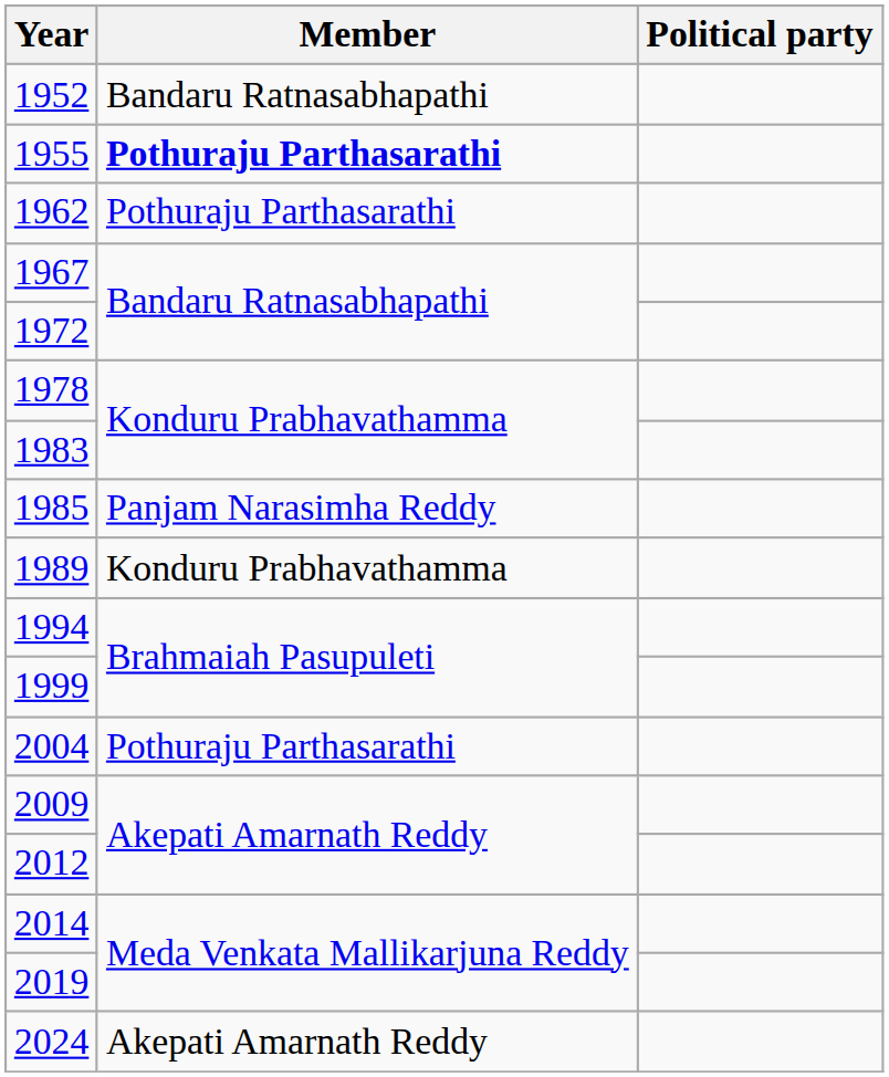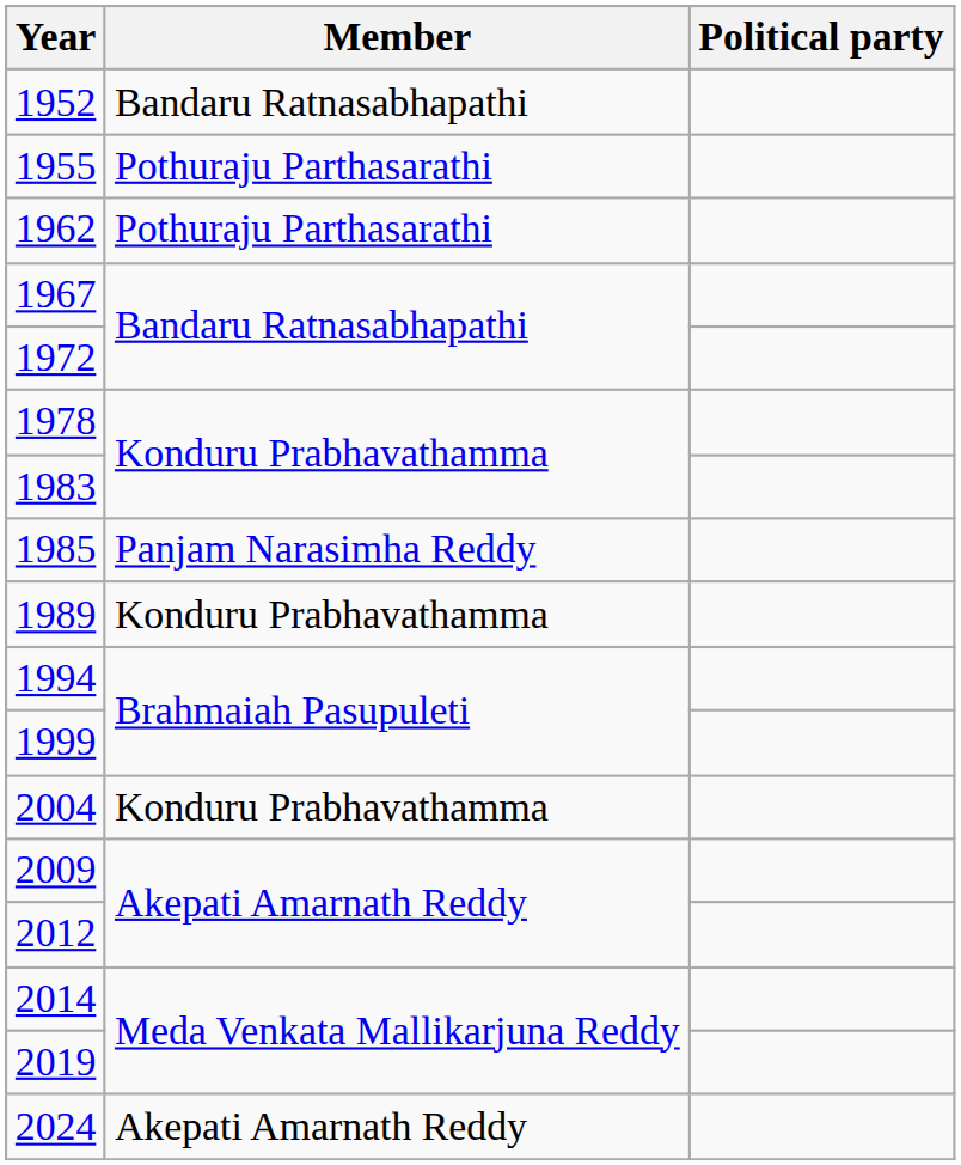 <table class="wikitable sortable">
 <tr>
 <th>Year</th>
 <th>Member</th>
 <th colspan="2">Political party</th>
 </tr>
 <tr>
 <td><a href='#'>1952</a></td>
 <td>Bandaru Ratnasabhapathi</td>
 <td></td>
 </tr>
 <tr>
 <td><a href='#'>1955</a></td>
-<td><strong><a href='#'>Pothuraju Parthasarathi</a></strong></td>
+<td><a href='#'>Pothuraju Parthasarathi</a></td>
 <td></td>
 </tr>
 <tr>
 <td><a href='#'>1962</a></td>
 <td><a href='#'>Pothuraju Parthasarathi</a></td>
 <td></td>
 </tr>
 <tr>
 <td><a href='#'>1967</a></td>
 <td rowspan=2><a href='#'>Bandaru Ratnasabhapathi</a></td>
 <td></td>
 </tr>
 <tr>
 <td><a href='#'>1972</a></td>
 <td></td>
 </tr>
 <tr>
 <td><a href='#'>1978</a></td>
 <td rowspan=2><a href='#'>Konduru Prabhavathamma</a></td>
 <td></td>
 </tr>
 <tr>
 <td><a href='#'>1983</a></td>
 </tr>
 <tr>
 <td><a href='#'>1985</a></td>
 <td><a href='#'>Panjam Narasimha Reddy</a></td>
 <td></td>
 </tr>
 <tr>
 <td><a href='#'>1989</a></td>
 <td>Konduru Prabhavathamma</td>
 <td></td>
 </tr>
 <tr>
 <td><a href='#'>1994</a></td>
 <td rowspan=2><a href='#'>Brahmaiah Pasupuleti</a></td>
 <td></td>
 </tr>
 <tr>
 <td><a href='#'>1999</a></td>
 </tr>
 <tr>
 <td><a href='#'>2004</a></td>
-<td><a href='#'>Pothuraju Parthasarathi</a></td>
+<td>Konduru Prabhavathamma</td>
 <td></td>
 </tr>
 <tr>
 <td><a href='#'>2009</a></td>
 <td rowspan="2"><a href='#'>Akepati Amarnath Reddy</a></td>
 </tr>
 <tr>
 <td><a href='#'>2012</a></td>
 <td></td>
 </tr>
 <tr>
 <td><a href='#'>2014</a></td>
 <td rowspan=2><a href='#'>Meda Venkata Mallikarjuna Reddy</a></td>
 <td></td>
 </tr>
 <tr>
 <td><a href='#'>2019</a></td>
 <td></td>
 </tr>
 <tr>
 <td><a href='#'>2024</a></td>
 <td rowspan=2>Akepati Amarnath Reddy</td>
 </tr>
 </table>
